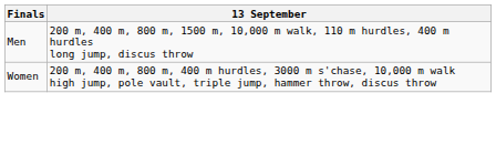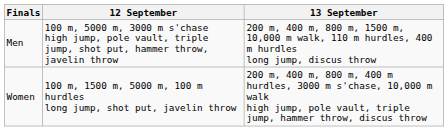 <table class=wikitable>
 <tr>
 <th scope="col">Finals</th>
+<th scope="col">12 September</th>
 <th scope="col">13 September</th>
 </tr>
 <tr>
 <td>Men</td>
+<td>100 m, 5000 m, 3000 m s'chase<br>high jump, pole vault, triple jump, shot put, hammer throw, javelin throw</td>
 <td>200 m, 400 m, 800 m, 1500 m, 10,000 m walk, 110 m hurdles, 400 m hurdles<br>long jump, discus throw</td>
 </tr>
 <tr>
 <td>Women</td>
+<td>100 m, 1500 m, 5000 m, 100 m hurdles<br>long jump, shot put, javelin throw</td>
 <td>200 m, 400 m, 800 m, 400 m hurdles, 3000 m s'chase, 10,000 m walk<br>high jump, pole vault, triple jump, hammer throw, discus throw</td>
 </tr>
 </table>
